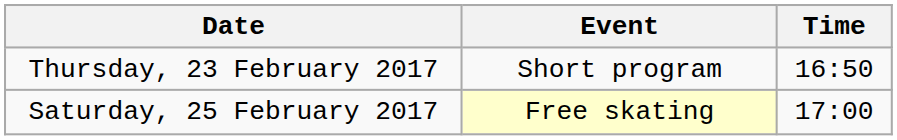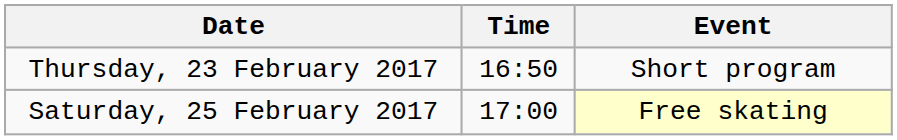 <table class = "wikitable" style="text-align:center;">
 <tr>
 <th width=220>Date</th>
+<th width=50>Time</th>
 <th width=150>Event</th>
-<th width=50>Time</th>
 </tr>
 <tr>
 <td>Thursday, 23 February 2017</td>
+<td>16:50</td>
 <td>Short program</td>
-<td>16:50</td>
 </tr>
 <tr>
 <td>Saturday, 25 February 2017</td>
+<td>17:00</td>
 <td bgcolor=ffffcc>Free skating</td>
-<td>17:00</td>
 </tr>
 </table>
